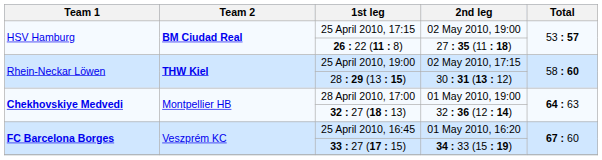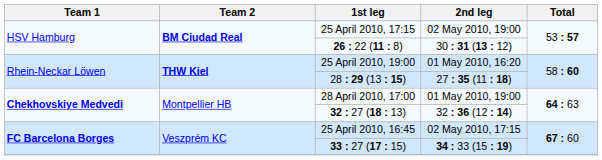 <table class=wikitable width="900">
 <tr bgcolor=#C1D8FF>
 <th width="22%">Team 1</th>
 <th width="22%">Team 2</th>
 <th width="15%">1st leg</th>
 <th width="15%">2nd leg</th>
 <th width="10%">Total</th>
 </tr>
 <tr align=left bgcolor=#F5FAFF>
 <td rowspan="2"> <a href='#'>HSV Hamburg</a></td>
 <td rowspan="2"> <strong><a href='#'>BM Ciudad Real</a></strong></td>
 <td align=center>25 April 2010, 17:15</td>
 <td align=center>02 May 2010, 19:00</td>
 <td rowspan="2" align=center>53 <strong>:</strong> <strong>57</strong></td>
 </tr>
 <tr align=center bgcolor=#F5FAFF>
 <td><strong>26</strong> <strong>:</strong> 22 (<strong>11</strong> <strong>:</strong> 8)</td>
-<td align=center>27 <strong>:</strong> <strong>35</strong> (11 <strong>:</strong> <strong>18</strong>)</td>
+<td align=center>30 <strong>:</strong> <strong>31</strong> (<strong>13</strong> <strong>:</strong> 12)</td>
 </tr>
 <tr align=left bgcolor=#D0E7FF>
 <td rowspan="2"> <a href='#'>Rhein-Neckar Löwen</a></td>
 <td rowspan="2"> <strong><a href='#'>THW Kiel</a></strong></td>
 <td align=center>25 April 2010, 19:00</td>
-<td align=center>02 May 2010, 17:15</td>
+<td align=center>01 May 2010, 16:20</td>
 <td rowspan="2" align=center>58 <strong>:</strong> <strong>60</strong></td>
 </tr>
 <tr align=center bgcolor=#D0E7FF>
 <td>28 <strong>:</strong> <strong>29</strong> (13 <strong>:</strong> <strong>15</strong>)</td>
-<td align=center>30 <strong>:</strong> <strong>31</strong> (<strong>13</strong> <strong>:</strong> 12)</td>
+<td align=center>27 <strong>:</strong> <strong>35</strong> (11 <strong>:</strong> <strong>18</strong>)</td>
 </tr>
 <tr align=left bgcolor=#F5FAFF>
 <td rowspan="2"> <strong><a href='#'>Chekhovskiye Medvedi</a></strong></td>
 <td rowspan="2"> <a href='#'>Montpellier HB</a></td>
 <td align=center>28 April 2010, 17:00</td>
 <td align=center>01 May 2010, 19:00</td>
 <td rowspan="2" align=center><strong>64</strong> <strong>:</strong> 63</td>
 </tr>
 <tr align=center bgcolor=#F5FAFF>
 <td><strong>32</strong> <strong>:</strong> 27 (<strong>18</strong> <strong>:</strong> 13)</td>
 <td align=center>32 <strong>:</strong> <strong>36</strong> (12 <strong>:</strong> <strong>14</strong>)</td>
 </tr>
 <tr align=left bgcolor=#D0E7FF>
 <td rowspan="2"> <strong><a href='#'>FC Barcelona Borges</a></strong></td>
 <td rowspan="2"> <a href='#'>Veszprém KC</a></td>
 <td align=center>25 April 2010, 16:45</td>
-<td align=center>01 May 2010, 16:20</td>
+<td align=center>02 May 2010, 17:15</td>
 <td rowspan="2" align=center><strong>67</strong> <strong>:</strong> 60</td>
 </tr>
 <tr align=center bgcolor=#D0E7FF>
 <td><strong>33</strong> <strong>:</strong> 27 (<strong>17</strong> <strong>:</strong> 15)</td>
 <td align=center><strong>34</strong> <strong>:</strong> 33 (15 <strong>:</strong> <strong>19</strong>)</td>
 </tr>
 <tr align=left bgcolor=#F5FAFF>
 </tr>
 </table>
